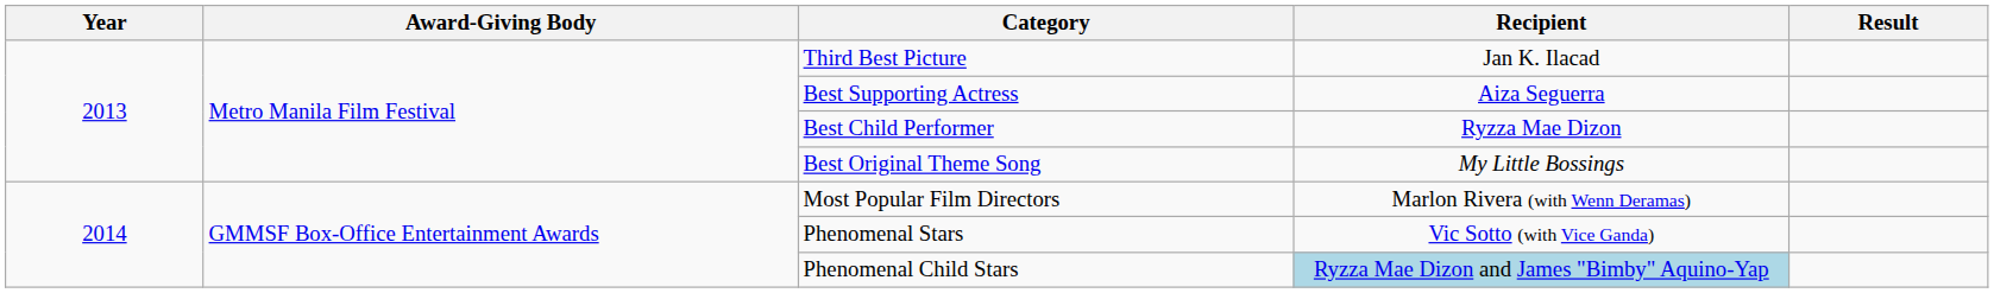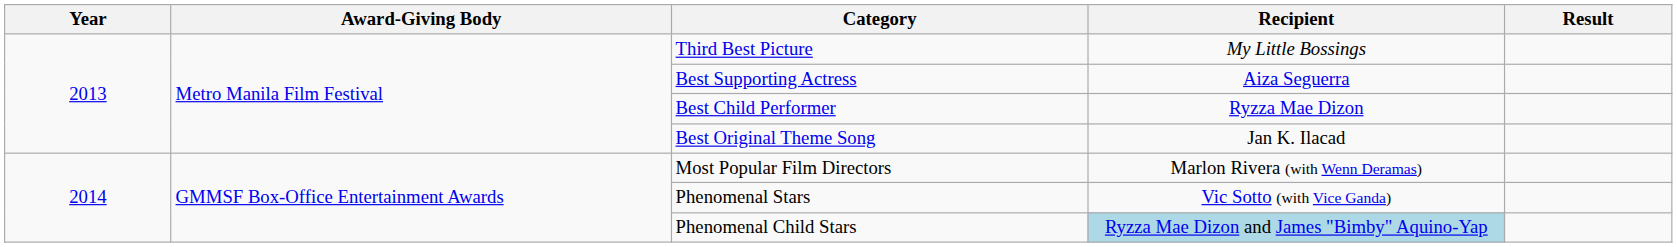 <table | width="90%" class="wikitable sortable">
 <tr>
 <th width="10%">Year</th>
 <th width="30%">Award-Giving Body</th>
 <th width="25%">Category</th>
 <th width="25%">Recipient</th>
 <th width="10%">Result</th>
 </tr>
 <tr>
 <td rowspan="4" align="center"><a href='#'>2013</a></td>
 <td rowspan="4" align="left"><a href='#'>Metro Manila Film Festival</a></td>
 <td align="left"><a href='#'>Third Best Picture</a></td>
-<td align="center">Jan K. Ilacad</td>
+<td align="center"><em>My Little Bossings</em></td>
 <td></td>
 </tr>
 <tr>
 <td align="left"><a href='#'>Best Supporting Actress</a></td>
 <td align="center"><a href='#'>Aiza Seguerra</a></td>
 <td></td>
 </tr>
 <tr>
 <td align="left"><a href='#'>Best Child Performer</a></td>
 <td align="center"><a href='#'>Ryzza Mae Dizon</a></td>
 <td></td>
 </tr>
 <tr>
 <td align="left"><a href='#'>Best Original Theme Song</a></td>
-<td align="center"><em>My Little Bossings</em></td>
+<td align="center">Jan K. Ilacad</td>
 <td></td>
 </tr>
 <tr>
 <td align=center rowspan=3><a href='#'>2014</a></td>
 <td rowspan=3><a href='#'>GMMSF Box-Office Entertainment Awards</a></td>
 <td>Most Popular Film Directors</td>
 <td align=center>Marlon Rivera <small>(with <a href='#'>Wenn Deramas</a>)</small></td>
 <td></td>
 </tr>
 <tr>
 <td>Phenomenal Stars</td>
 <td align=center><a href='#'>Vic Sotto</a> <small>(with <a href='#'>Vice Ganda</a>)</small></td>
 <td></td>
 </tr>
 <tr>
 <td>Phenomenal Child Stars</td>
 <td align=center style="background: lightblue;"><a href='#'>Ryzza Mae Dizon</a> and <a href='#'>James "Bimby" Aquino-Yap</a></td>
 <td></td>
 </tr>
 </table>
